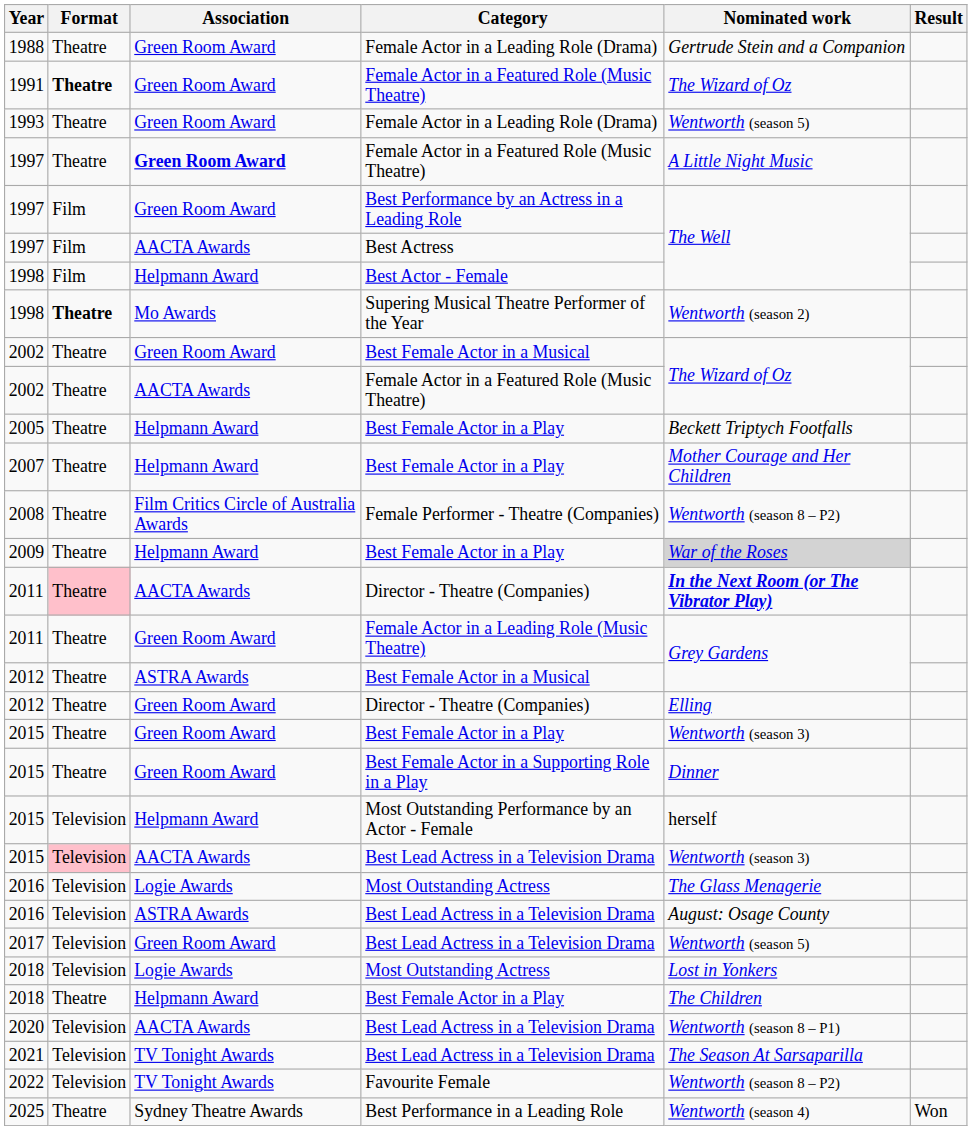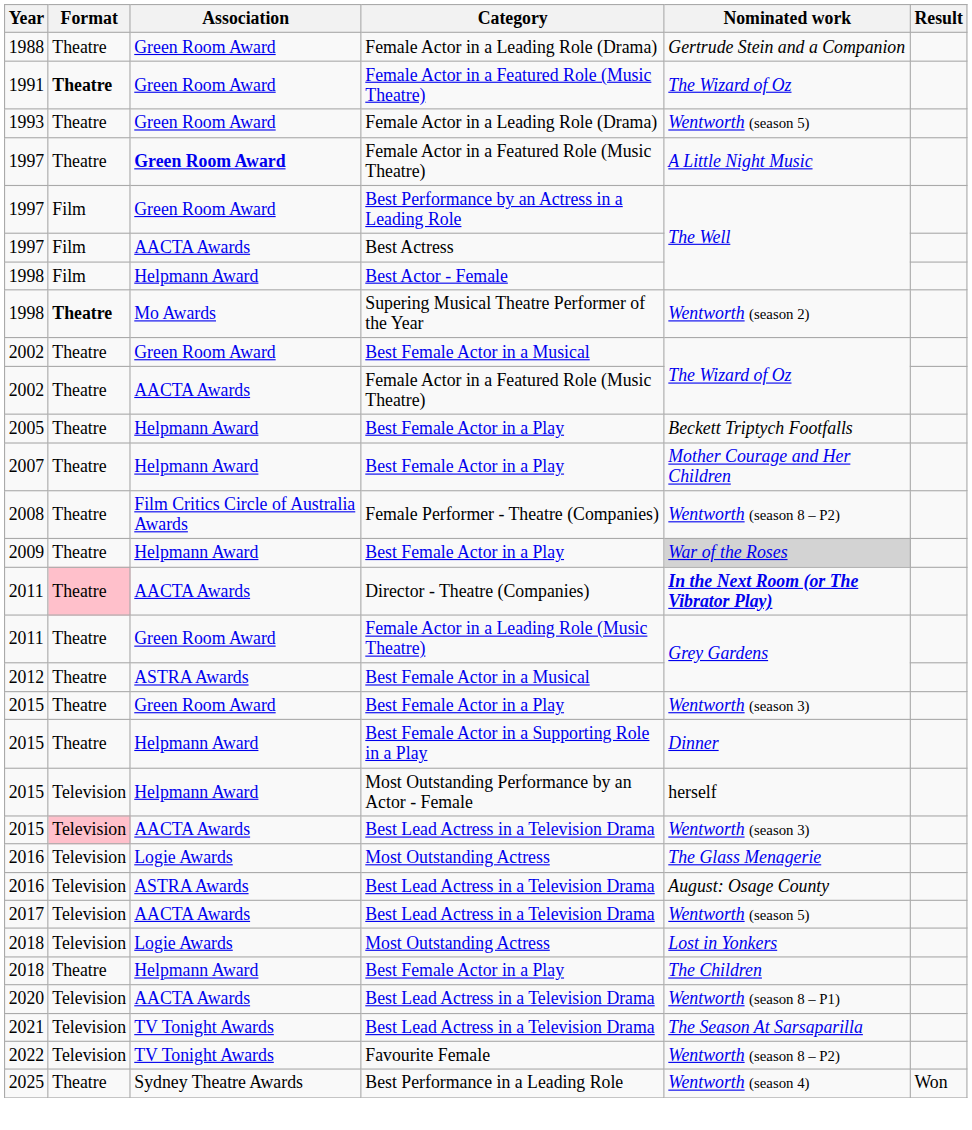 <table class="wikitable sortable">
 <tr>
 <th>Year</th>
 <th>Format</th>
 <th>Association</th>
 <th>Category</th>
 <th>Nominated work</th>
 <th>Result</th>
 </tr>
 <tr>
 <td>1988</td>
 <td>Theatre</td>
 <td><a href='#'>Green Room Award</a></td>
 <td>Female Actor in a Leading Role (Drama)</td>
 <td><em>Gertrude Stein and a Companion</em></td>
 <td></td>
 </tr>
 <tr>
 <td>1991</td>
 <td><strong>Theatre</strong></td>
 <td><a href='#'>Green Room Award</a></td>
 <td><a href='#'>Female Actor in a Featured Role (Music Theatre)</a></td>
 <td><em><a href='#'>The Wizard of Oz</a></em></td>
 <td></td>
 </tr>
 <tr>
 <td>1993</td>
 <td>Theatre</td>
 <td><a href='#'>Green Room Award</a></td>
 <td>Female Actor in a Leading Role (Drama)</td>
 <td><a href='#'><em>Wentworth</em></a> <small>(season 5)</small></td>
 <td></td>
 </tr>
 <tr>
 <td>1997</td>
 <td>Theatre</td>
 <td><strong><a href='#'>Green Room Award</a></strong></td>
 <td>Female Actor in a Featured Role (Music Theatre)</td>
 <td><em><a href='#'>A Little Night Music</a></em></td>
 <td></td>
 </tr>
 <tr>
 <td>1997</td>
 <td>Film</td>
 <td><a href='#'>Green Room Award</a></td>
 <td><a href='#'>Best Performance by an Actress in a Leading Role</a></td>
 <td rowspan="3"><em><a href='#'>The Well</a></em></td>
 <td></td>
 </tr>
 <tr>
 <td>1997</td>
 <td>Film</td>
 <td><a href='#'>AACTA Awards</a></td>
 <td>Best Actress</td>
 <td></td>
 </tr>
 <tr>
 <td>1998</td>
 <td>Film</td>
 <td><a href='#'>Helpmann Award</a></td>
 <td><a href='#'>Best Actor - Female</a></td>
 <td></td>
 </tr>
 <tr>
 <td>1998</td>
 <td><strong>Theatre</strong></td>
 <td><a href='#'>Mo Awards</a></td>
 <td>Supering Musical Theatre Performer of the Year</td>
 <td><em><a href='#'>Wentworth</a></em> <small>(season 2)</small></td>
 <td></td>
 </tr>
 <tr>
 <td>2002</td>
 <td>Theatre</td>
 <td><a href='#'>Green Room Award</a></td>
 <td><a href='#'>Best Female Actor in a Musical</a></td>
 <td rowspan="2"><em><a href='#'>The Wizard of Oz</a></em></td>
 <td></td>
 </tr>
 <tr>
 <td>2002</td>
 <td>Theatre</td>
 <td><a href='#'>AACTA Awards</a></td>
 <td>Female Actor in a Featured Role (Music Theatre)</td>
 <td></td>
 </tr>
 <tr>
 <td>2005</td>
 <td>Theatre</td>
 <td><a href='#'>Helpmann Award</a></td>
 <td><a href='#'>Best Female Actor in a Play</a></td>
 <td><em>Beckett Triptych Footfalls</em></td>
 <td></td>
 </tr>
 <tr>
 <td>2007</td>
 <td>Theatre</td>
 <td><a href='#'>Helpmann Award</a></td>
 <td><a href='#'>Best Female Actor in a Play</a></td>
 <td><em><a href='#'>Mother Courage and Her Children</a></em></td>
 <td></td>
 </tr>
 <tr>
 <td>2008</td>
 <td>Theatre</td>
 <td><a href='#'>Film Critics Circle of Australia Awards</a></td>
 <td>Female Performer - Theatre (Companies)</td>
 <td><em><a href='#'>Wentworth</a></em> <small>(season 8 – P2)</small></td>
 <td></td>
 </tr>
 <tr>
 <td>2009</td>
 <td>Theatre</td>
 <td><a href='#'>Helpmann Award</a></td>
 <td><a href='#'>Best Female Actor in a Play</a></td>
 <td style="background: lightgrey;"><em><a href='#'>War of the Roses</a></em></td>
 <td></td>
 </tr>
 <tr>
 <td>2011</td>
 <td style="background: pink;">Theatre</td>
 <td><a href='#'>AACTA Awards</a></td>
 <td>Director - Theatre (Companies)</td>
 <td><strong><em><a href='#'>In the Next Room (or The Vibrator Play)</a></em></strong></td>
 <td></td>
 </tr>
 <tr>
 <td>2011</td>
 <td>Theatre</td>
 <td><a href='#'>Green Room Award</a></td>
 <td><a href='#'>Female Actor in a Leading Role (Music Theatre)</a></td>
 <td rowspan="2"><em><a href='#'>Grey Gardens</a></em></td>
 <td></td>
 </tr>
 <tr>
 <td>2012</td>
 <td>Theatre</td>
 <td><a href='#'>ASTRA Awards</a></td>
 <td><a href='#'>Best Female Actor in a Musical</a></td>
 <td></td>
 </tr>
 <tr>
-<td>2012</td>
-<td>Theatre</td>
-<td><a href='#'>Green Room Award</a></td>
-<td>Director - Theatre (Companies)</td>
-<td><em><a href='#'>Elling</a></em></td>
-<td></td>
-</tr>
-<tr>
 <td>2015</td>
 <td>Theatre</td>
 <td><a href='#'>Green Room Award</a></td>
 <td><a href='#'>Best Female Actor in a Play</a></td>
 <td><em><a href='#'>Wentworth</a></em> <small>(season 3)</small></td>
 <td></td>
 </tr>
 <tr>
 <td>2015</td>
 <td>Theatre</td>
-<td><a href='#'>Green Room Award</a></td>
+<td><a href='#'>Helpmann Award</a></td>
 <td><a href='#'>Best Female Actor in a Supporting Role in a Play</a></td>
 <td><em><a href='#'>Dinner</a></em></td>
 <td></td>
 </tr>
 <tr>
 <td>2015</td>
 <td>Television</td>
 <td><a href='#'>Helpmann Award</a></td>
 <td>Most Outstanding Performance by an Actor - Female</td>
 <td>herself</td>
 <td></td>
 </tr>
 <tr>
 <td>2015</td>
 <td style="background: pink;">Television</td>
 <td><a href='#'>AACTA Awards</a></td>
 <td><a href='#'>Best Lead Actress in a Television Drama</a></td>
 <td><em><a href='#'>Wentworth</a></em> <small>(season 3)</small></td>
 <td></td>
 </tr>
 <tr>
 <td>2016</td>
 <td>Television</td>
 <td><a href='#'>Logie Awards</a></td>
 <td><a href='#'>Most Outstanding Actress</a></td>
 <td><em><a href='#'>The Glass Menagerie</a></em></td>
 <td></td>
 </tr>
 <tr>
 <td>2016</td>
 <td>Television</td>
 <td><a href='#'>ASTRA Awards</a></td>
 <td><a href='#'>Best Lead Actress in a Television Drama</a></td>
 <td><em>August: Osage County</em></td>
 <td></td>
 </tr>
 <tr>
 <td>2017</td>
 <td>Television</td>
-<td><a href='#'>Green Room Award</a></td>
+<td><a href='#'>AACTA Awards</a></td>
 <td><a href='#'>Best Lead Actress in a Television Drama</a></td>
 <td><em><a href='#'>Wentworth</a></em> <small>(season 5)</small></td>
 <td></td>
 </tr>
 <tr>
 <td>2018</td>
 <td>Television</td>
 <td><a href='#'>Logie Awards</a></td>
 <td><a href='#'>Most Outstanding Actress</a></td>
 <td><em><a href='#'>Lost in Yonkers</a></em></td>
 <td></td>
 </tr>
 <tr>
 <td>2018</td>
 <td>Theatre</td>
 <td><a href='#'>Helpmann Award</a></td>
 <td><a href='#'>Best Female Actor in a Play</a></td>
 <td><em><a href='#'>The Children</a></em></td>
 <td></td>
 </tr>
 <tr>
 <td>2020</td>
 <td>Television</td>
 <td><a href='#'>AACTA Awards</a></td>
 <td><a href='#'>Best Lead Actress in a Television Drama</a></td>
 <td><em><a href='#'>Wentworth</a></em> <small>(season 8 – P1)</small></td>
 <td></td>
 </tr>
 <tr>
 <td>2021</td>
 <td>Television</td>
 <td><a href='#'>TV Tonight Awards</a></td>
 <td><a href='#'>Best Lead Actress in a Television Drama</a></td>
 <td><em><a href='#'>The Season At Sarsaparilla</a></em></td>
 <td></td>
 </tr>
 <tr>
 <td>2022</td>
 <td>Television</td>
 <td><a href='#'>TV Tonight Awards</a></td>
 <td>Favourite Female</td>
 <td><em><a href='#'>Wentworth</a></em> <small>(season 8 – P2)</small></td>
 <td></td>
 </tr>
 <tr>
 <td>2025</td>
 <td>Theatre</td>
 <td>Sydney Theatre Awards</td>
 <td>Best Performance in a Leading Role </td>
 <td><em><a href='#'>Wentworth</a></em> <small>(season 4)</small></td>
 <td>Won</td>
 </tr>
 </table>
